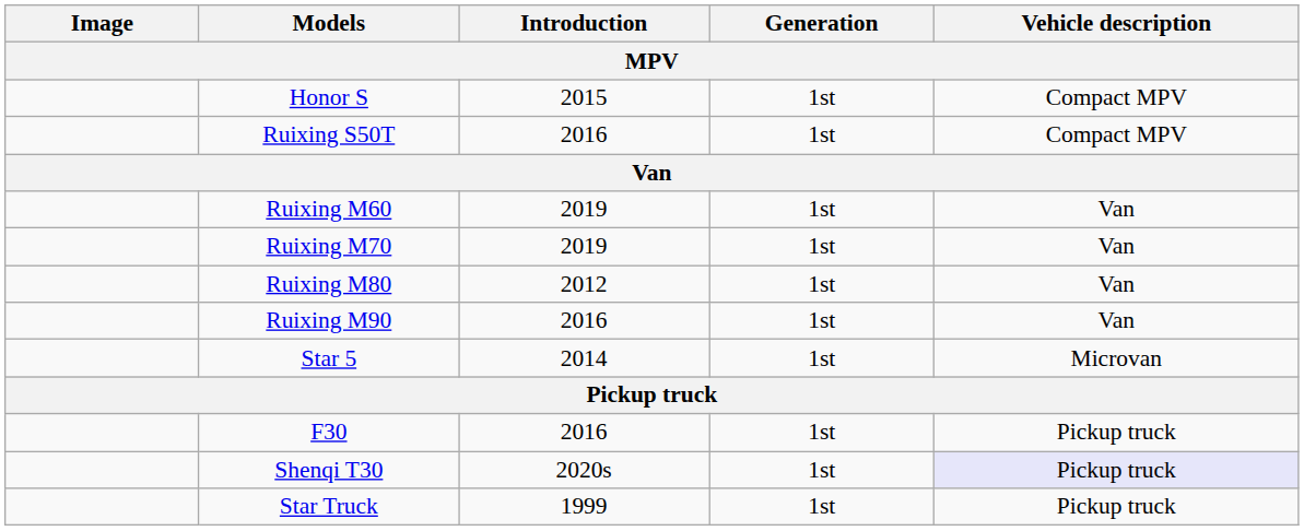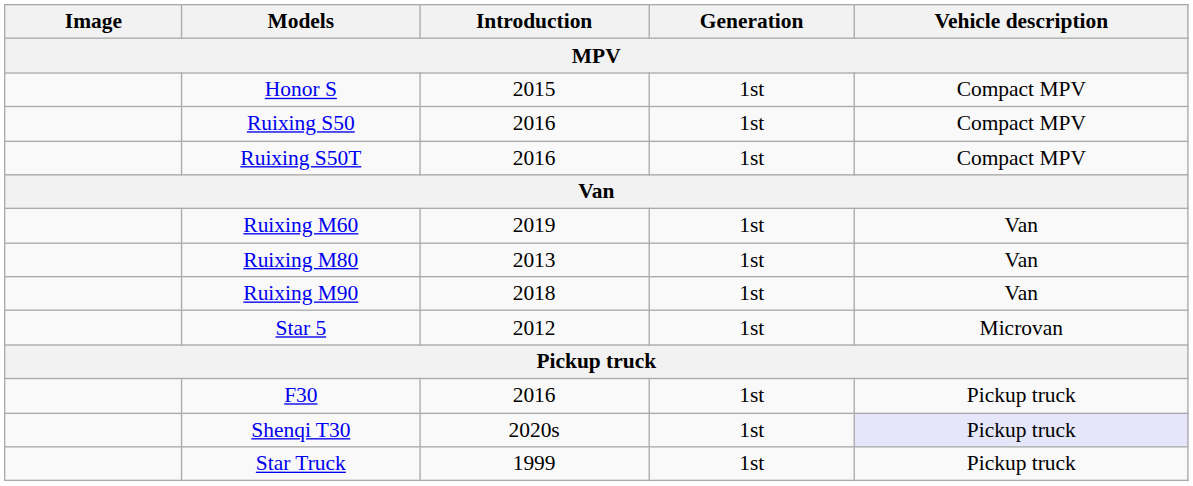 <table class="wikitable sortable" style="text-align: center; width: 100%">
 <tr>
 <th class="unsortable" width="15%">Image</th>
 <th>Models</th>
 <th>Introduction</th>
 <th class="unsortable">Generation</th>
 <th>Vehicle description</th>
 </tr>
 <tr>
 <th colspan="5">MPV</th>
 </tr>
 <tr>
 <td></td>
 <td><a href='#'>Honor S</a></td>
 <td>2015</td>
+<td>1st</td>
+<td>Compact MPV</td>
+</tr>
+<tr>
+<td></td>
+<td><a href='#'>Ruixing S50</a></td>
+<td>2016</td>
 <td>1st</td>
 <td>Compact MPV</td>
 </tr>
 <tr>
 <td></td>
 <td><a href='#'>Ruixing S50T</a></td>
 <td>2016</td>
 <td>1st</td>
 <td>Compact MPV</td>
 </tr>
 <tr>
 <th colspan="5">Van</th>
 </tr>
 <tr>
 <td></td>
 <td><a href='#'>Ruixing M60</a></td>
 <td>2019</td>
 <td>1st</td>
 <td>Van</td>
 </tr>
 <tr>
 <td></td>
-<td><a href='#'>Ruixing M70</a></td>
-<td>2019</td>
-<td>1st</td>
-<td>Van</td>
-</tr>
-<tr>
-<td></td>
 <td><a href='#'>Ruixing M80</a></td>
-<td>2012</td>
+<td>2013</td>
 <td>1st</td>
 <td>Van</td>
 </tr>
 <tr>
 <td></td>
 <td><a href='#'>Ruixing M90</a></td>
-<td>2016</td>
+<td>2018</td>
 <td>1st</td>
 <td>Van</td>
 </tr>
 <tr>
 <td></td>
 <td><a href='#'>Star 5</a></td>
-<td>2014</td>
+<td>2012</td>
 <td>1st</td>
 <td>Microvan</td>
 </tr>
 <tr>
 <th colspan="5">Pickup truck</th>
 </tr>
 <tr>
 <td></td>
 <td><a href='#'>F30</a></td>
 <td>2016</td>
 <td>1st</td>
 <td>Pickup truck</td>
 </tr>
 <tr>
 <td></td>
 <td><a href='#'>Shenqi T30</a></td>
 <td>2020s</td>
 <td>1st</td>
 <td style="background: lavender;">Pickup truck</td>
 </tr>
 <tr>
 <td></td>
 <td><a href='#'>Star Truck</a></td>
 <td>1999</td>
 <td>1st</td>
 <td>Pickup truck</td>
 </tr>
 </table>
